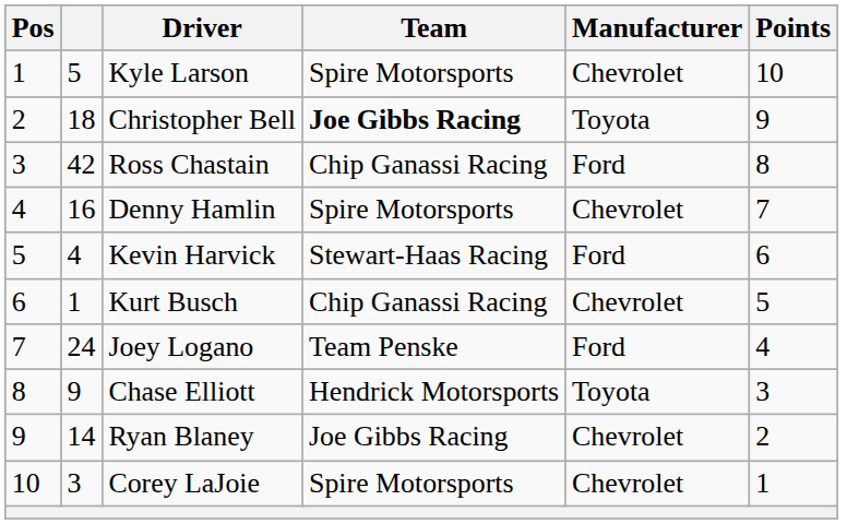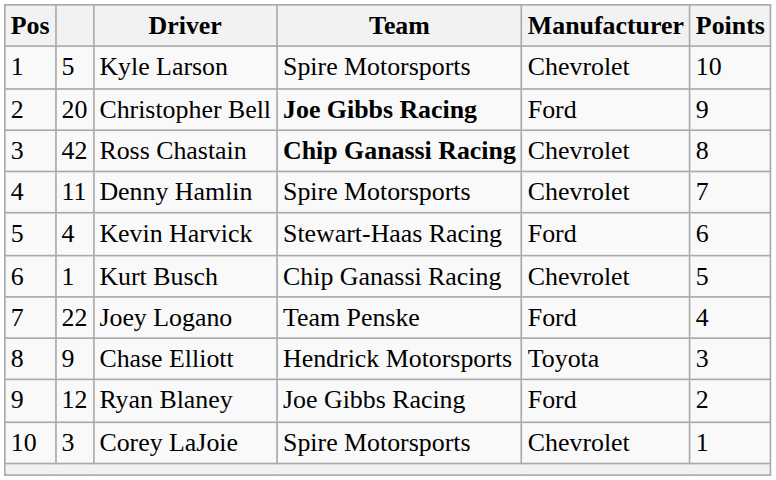 <table class="wikitable" style="font-size:98%">
 <tr>
 <th>Pos</th>
 <th></th>
 <th>Driver</th>
 <th>Team</th>
 <th>Manufacturer</th>
 <th>Points</th>
 </tr>
 <tr>
 <td>1</td>
 <td>5</td>
 <td>Kyle Larson</td>
 <td>Spire Motorsports</td>
 <td>Chevrolet</td>
 <td>10</td>
 </tr>
 <tr>
 <td>2</td>
-<td>18</td>
+<td>20</td>
 <td>Christopher Bell</td>
 <td><strong>Joe Gibbs Racing</strong></td>
-<td>Toyota</td>
+<td>Ford</td>
 <td>9</td>
 </tr>
 <tr>
 <td>3</td>
 <td>42</td>
 <td>Ross Chastain</td>
-<td>Chip Ganassi Racing</td>
-<td>Ford</td>
+<td><strong>Chip Ganassi Racing</strong></td>
+<td>Chevrolet</td>
 <td>8</td>
 </tr>
 <tr>
 <td>4</td>
-<td>16</td>
+<td>11</td>
 <td>Denny Hamlin</td>
 <td>Spire Motorsports</td>
 <td>Chevrolet</td>
 <td>7</td>
 </tr>
 <tr>
 <td>5</td>
 <td>4</td>
 <td>Kevin Harvick</td>
 <td>Stewart-Haas Racing</td>
 <td>Ford</td>
 <td>6</td>
 </tr>
 <tr>
 <td>6</td>
 <td>1</td>
 <td>Kurt Busch</td>
 <td>Chip Ganassi Racing</td>
 <td>Chevrolet</td>
 <td>5</td>
 </tr>
 <tr>
 <td>7</td>
-<td>24</td>
+<td>22</td>
 <td>Joey Logano</td>
 <td>Team Penske</td>
 <td>Ford</td>
 <td>4</td>
 </tr>
 <tr>
 <td>8</td>
 <td>9</td>
 <td>Chase Elliott</td>
 <td>Hendrick Motorsports</td>
 <td>Toyota</td>
 <td>3</td>
 </tr>
 <tr>
 <td>9</td>
-<td>14</td>
+<td>12</td>
 <td>Ryan Blaney</td>
 <td>Joe Gibbs Racing</td>
-<td>Chevrolet</td>
+<td>Ford</td>
 <td>2</td>
 </tr>
 <tr>
 <td>10</td>
 <td>3</td>
 <td>Corey LaJoie</td>
 <td>Spire Motorsports</td>
 <td>Chevrolet</td>
 <td>1</td>
 </tr>
 <tr>
 <th colspan="6"></th>
 </tr>
 </table>
